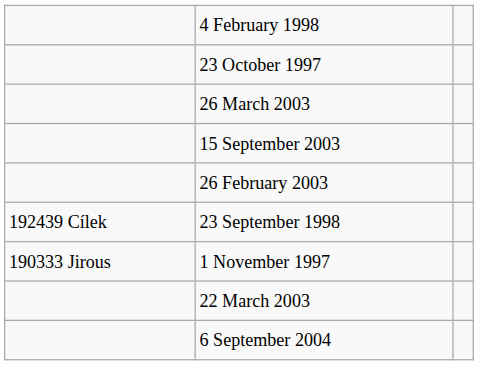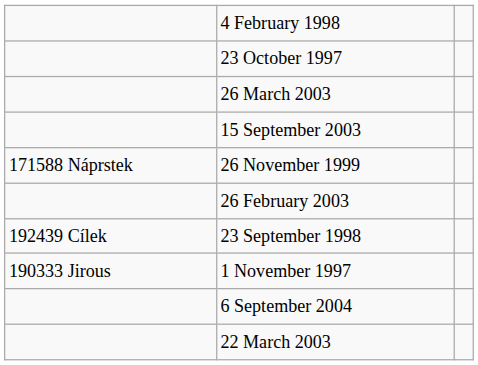 <table class="wikitable" style="font-size: 89%; float: left; width: 26em; margin-right: 1em; height: 280px">
 <tr>
 <td></td>
 <td>4 February 1998</td>
 <td> </td>
 </tr>
 <tr>
 <td></td>
 <td>23 October 1997</td>
 <td> </td>
 </tr>
 <tr>
 <td></td>
 <td>26 March 2003</td>
 <td> </td>
 </tr>
 <tr>
 <td></td>
 <td>15 September 2003</td>
 <td></td>
 </tr>
 <tr>
+<td>171588 Náprstek</td>
+<td>26 November 1999</td>
+<td> </td>
+</tr>
+<tr>
 <td></td>
 <td>26 February 2003</td>
 <td> </td>
 </tr>
 <tr>
 <td>192439 Cílek</td>
 <td>23 September 1998</td>
 <td></td>
 </tr>
 <tr>
 <td>190333 Jirous</td>
 <td>1 November 1997</td>
 <td> </td>
 </tr>
 <tr>
 <td></td>
+<td>6 September 2004</td>
+<td></td>
+</tr>
+<tr>
+<td></td>
 <td>22 March 2003</td>
 <td> </td>
 </tr>
-<tr>
-<td></td>
-<td>6 September 2004</td>
-<td></td>
-</tr>
 </table>
